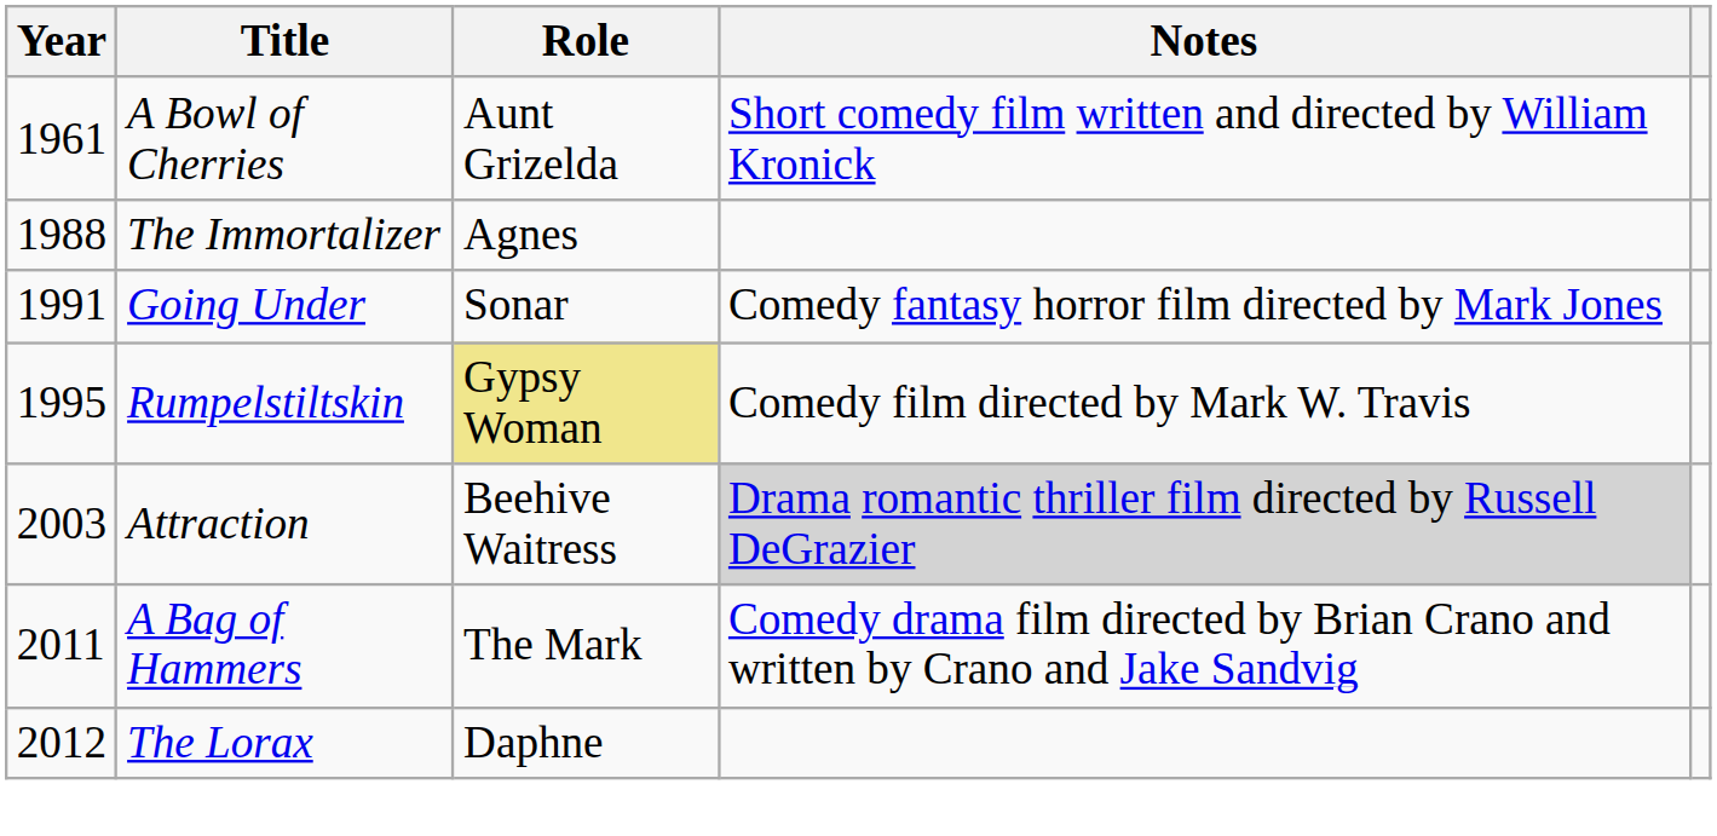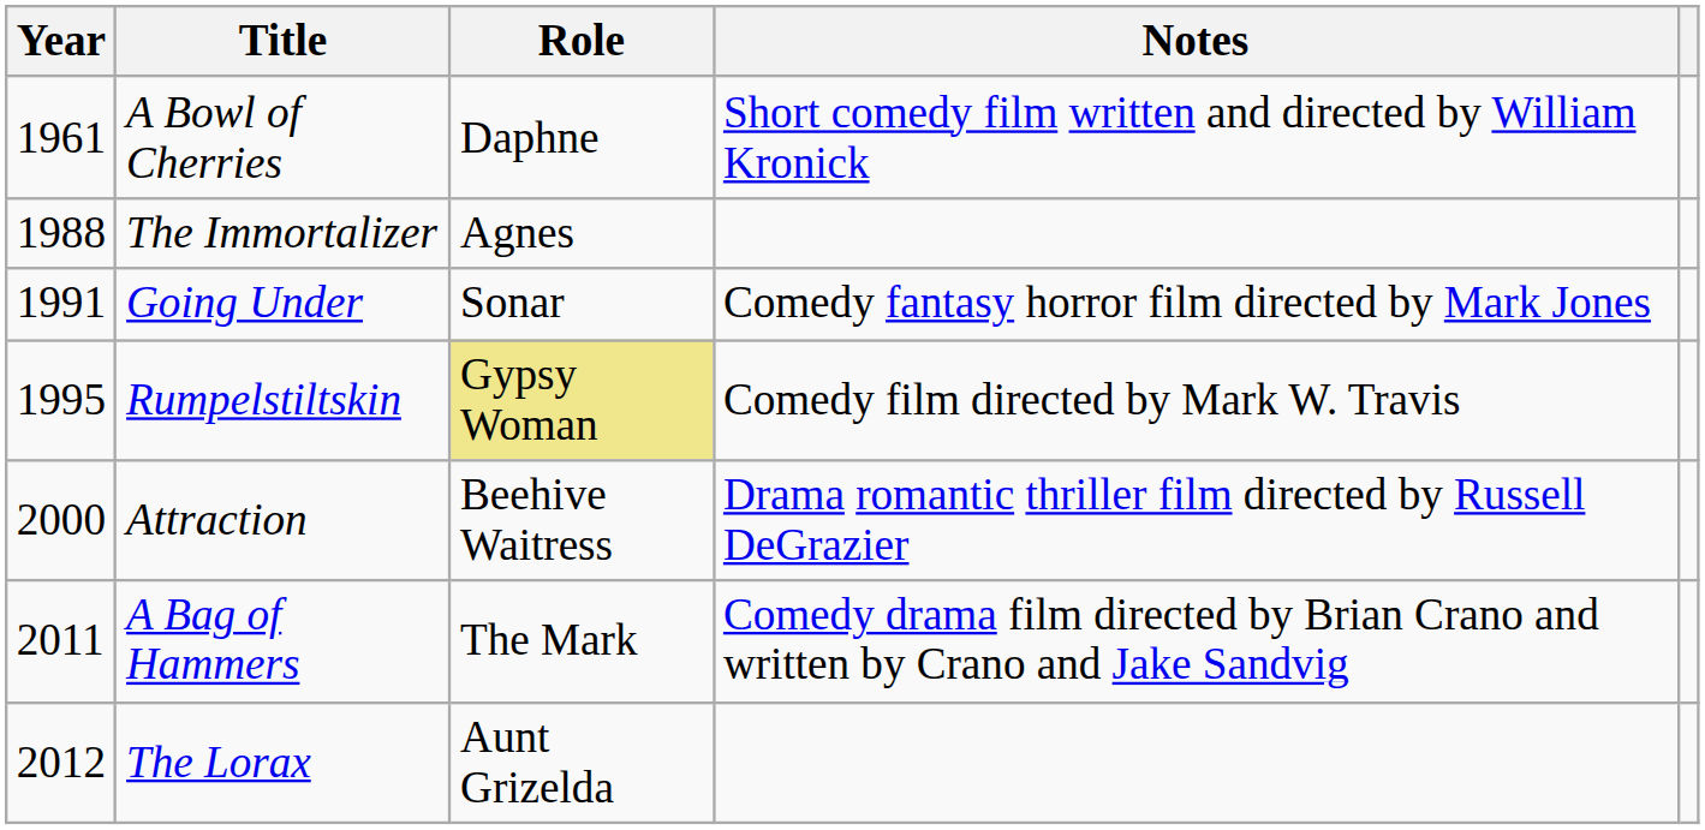 <table class="wikitable sortable">
 <tr>
 <th>Year</th>
 <th>Title</th>
 <th>Role</th>
 <th class="unsortable">Notes</th>
 <th class="unsortable"></th>
 </tr>
 <tr>
 <td>1961</td>
 <td><em>A Bowl of Cherries</em></td>
-<td>Aunt Grizelda</td>
+<td>Daphne</td>
 <td><a href='#'>Short comedy film</a> <a href='#'>written</a> and directed by <a href='#'>William Kronick</a></td>
 <td></td>
 </tr>
 <tr>
 <td>1988</td>
 <td><em>The Immortalizer</em></td>
 <td>Agnes</td>
 <td></td>
 <td></td>
 </tr>
 <tr>
 <td>1991</td>
 <td><em><a href='#'>Going Under</a></em></td>
 <td>Sonar</td>
 <td>Comedy <a href='#'>fantasy</a> horror film directed by <a href='#'>Mark Jones</a></td>
 <td></td>
 </tr>
 <tr>
 <td>1995</td>
 <td><em><a href='#'>Rumpelstiltskin</a></em></td>
 <td style="background: khaki;">Gypsy Woman</td>
 <td>Comedy film directed by Mark W. Travis</td>
 <td></td>
 </tr>
 <tr>
-<td>2003</td>
+<td>2000</td>
 <td><em>Attraction</em></td>
 <td>Beehive Waitress</td>
-<td style="background: lightgrey;"><a href='#'>Drama</a> <a href='#'>romantic</a> <a href='#'>thriller film</a> directed by <a href='#'>Russell DeGrazier</a></td>
+<td><a href='#'>Drama</a> <a href='#'>romantic</a> <a href='#'>thriller film</a> directed by <a href='#'>Russell DeGrazier</a></td>
 <td></td>
 </tr>
 <tr>
 <td>2011</td>
 <td><em><a href='#'>A Bag of Hammers</a></em></td>
 <td>The Mark</td>
 <td><a href='#'>Comedy drama</a> film directed by Brian Crano and written by Crano and <a href='#'>Jake Sandvig</a></td>
 <td></td>
 </tr>
 <tr>
 <td>2012</td>
 <td><em><a href='#'>The Lorax</a></em></td>
-<td>Daphne</td>
+<td>Aunt Grizelda</td>
 <td></td>
 <td></td>
 </tr>
 </table>
